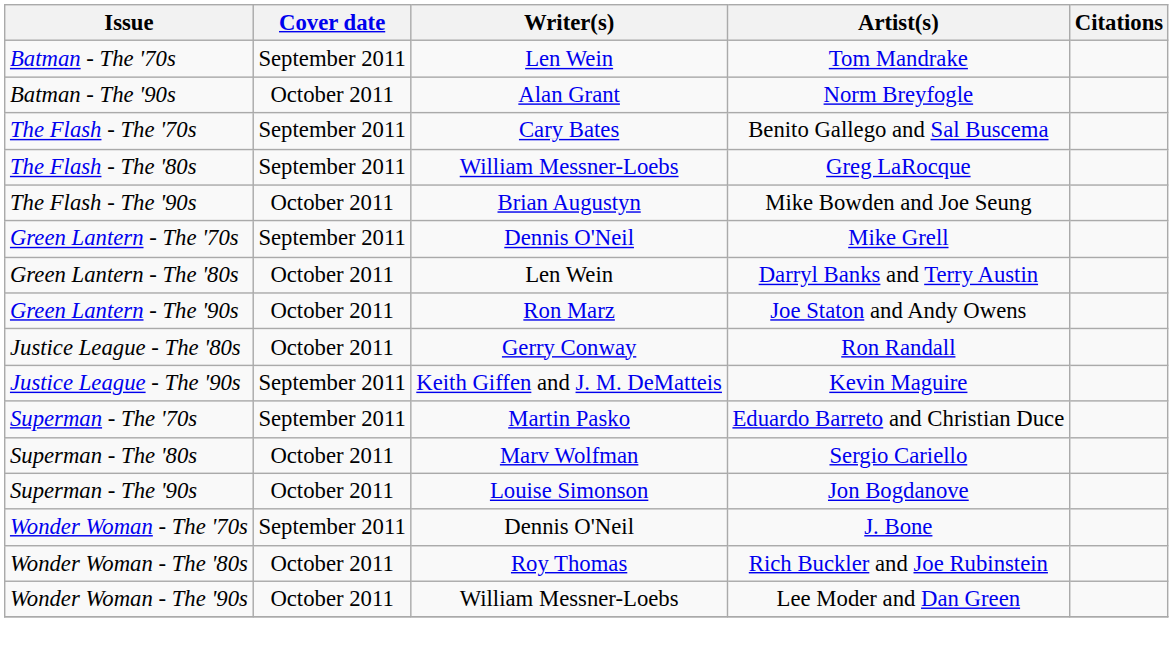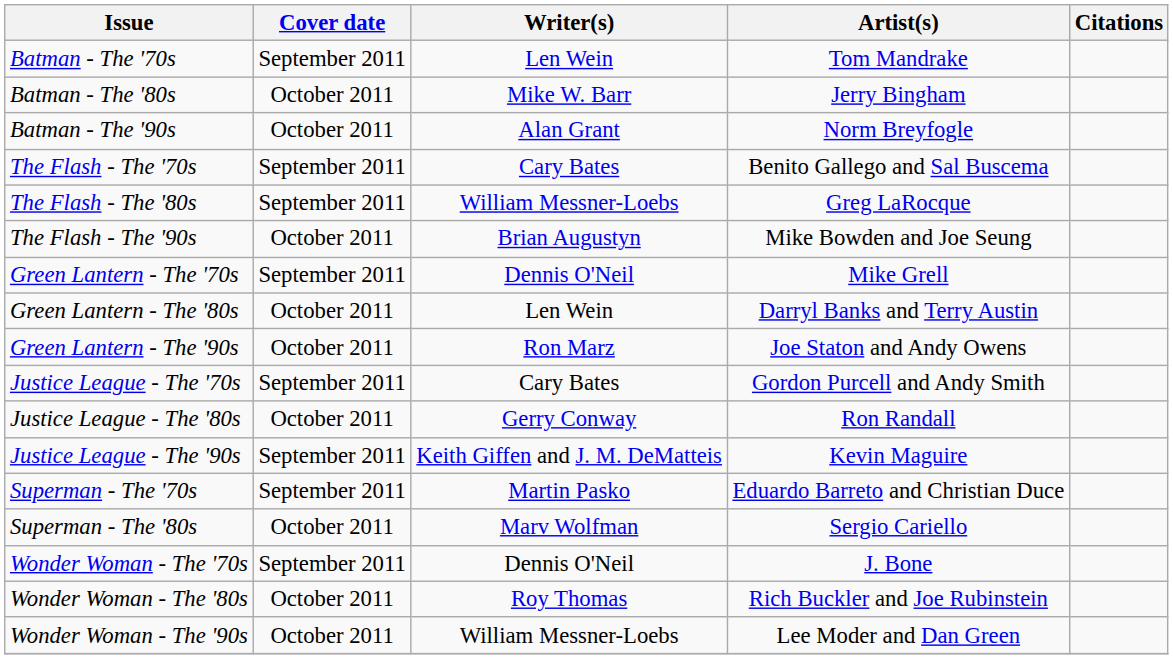 <table class="sortable wikitable">
 <tr>
 <th>Issue</th>
 <th><a href='#'>Cover date</a></th>
 <th>Writer(s)</th>
 <th>Artist(s)</th>
 <th>Citations</th>
 </tr>
 <tr>
 <td><em><a href='#'>Batman</a> - The '70s</em></td>
 <td align="center">September 2011</td>
 <td align="center"><a href='#'>Len Wein</a></td>
 <td align="center"><a href='#'>Tom Mandrake</a></td>
+<td align="center"></td>
+</tr>
+<tr>
+<td><em>Batman - The '80s</em></td>
+<td align="center">October 2011</td>
+<td align="center"><a href='#'>Mike W. Barr</a></td>
+<td align="center"><a href='#'>Jerry Bingham</a></td>
 <td align="center"></td>
 </tr>
 <tr>
 <td><em>Batman - The '90s</em></td>
 <td align="center">October 2011</td>
 <td align="center"><a href='#'>Alan Grant</a></td>
 <td align="center"><a href='#'>Norm Breyfogle</a></td>
 <td align="center"></td>
 </tr>
 <tr>
 <td><em><a href='#'>The Flash</a> - The '70s</em></td>
 <td align="center">September 2011</td>
 <td align="center"><a href='#'>Cary Bates</a></td>
 <td align="center">Benito Gallego and <a href='#'>Sal Buscema</a></td>
 <td align="center"></td>
 </tr>
 <tr>
 <td><em><a href='#'>The Flash</a> - The '80s</em></td>
 <td align="center">September 2011</td>
 <td align="center"><a href='#'>William Messner-Loebs</a></td>
 <td align="center"><a href='#'>Greg LaRocque</a></td>
 <td align="center"></td>
 </tr>
 <tr>
 <td><em>The Flash - The '90s</em></td>
 <td align="center">October 2011</td>
 <td align="center"><a href='#'>Brian Augustyn</a></td>
 <td align="center">Mike Bowden and Joe Seung</td>
 <td align="center"></td>
 </tr>
 <tr>
 <td><em><a href='#'>Green Lantern</a> - The '70s</em></td>
 <td align="center">September 2011</td>
 <td align="center"><a href='#'>Dennis O'Neil</a></td>
 <td align="center"><a href='#'>Mike Grell</a></td>
 <td align="center"></td>
 </tr>
 <tr>
 <td><em>Green Lantern - The '80s</em></td>
 <td align="center">October 2011</td>
 <td align="center">Len Wein</td>
 <td align="center"><a href='#'>Darryl Banks</a> and <a href='#'>Terry Austin</a></td>
 <td align="center"></td>
 </tr>
 <tr>
 <td><em><a href='#'>Green Lantern</a> - The '90s</em></td>
 <td align="center">October 2011</td>
 <td align="center"><a href='#'>Ron Marz</a></td>
 <td align="center"><a href='#'>Joe Staton</a> and Andy Owens</td>
 <td align="center"></td>
 </tr>
 <tr>
+<td><em><a href='#'>Justice League</a> - The '70s</em></td>
+<td align="center">September 2011</td>
+<td align="center">Cary Bates</td>
+<td align="center"><a href='#'>Gordon Purcell</a> and Andy Smith</td>
+<td align="center"></td>
+</tr>
+<tr>
 <td><em>Justice League - The '80s</em></td>
 <td align="center">October 2011</td>
 <td align="center"><a href='#'>Gerry Conway</a></td>
 <td align="center"><a href='#'>Ron Randall</a></td>
 <td align="center"></td>
 </tr>
 <tr>
 <td><em><a href='#'>Justice League</a> - The '90s</em></td>
 <td align="center">September 2011</td>
 <td align="center"><a href='#'>Keith Giffen</a> and <a href='#'>J. M. DeMatteis</a></td>
 <td align="center"><a href='#'>Kevin Maguire</a></td>
 <td align="center"></td>
 </tr>
 <tr>
 <td><em><a href='#'>Superman</a> - The '70s</em></td>
 <td align="center">September 2011</td>
 <td align="center"><a href='#'>Martin Pasko</a></td>
 <td align="center"><a href='#'>Eduardo Barreto</a> and Christian Duce</td>
 <td align="center"></td>
 </tr>
 <tr>
 <td><em>Superman - The '80s</em></td>
 <td align="center">October 2011</td>
 <td align="center"><a href='#'>Marv Wolfman</a></td>
 <td align="center"><a href='#'>Sergio Cariello</a></td>
 <td align="center"></td>
 </tr>
 <tr>
-<td><em>Superman - The '90s</em></td>
-<td align="center">October 2011</td>
-<td align="center"><a href='#'>Louise Simonson</a></td>
-<td align="center"><a href='#'>Jon Bogdanove</a></td>
-<td align="center"></td>
-</tr>
-<tr>
 <td><em><a href='#'>Wonder Woman</a> - The '70s</em></td>
 <td align="center">September 2011</td>
 <td align="center">Dennis O'Neil</td>
 <td align="center"><a href='#'>J. Bone</a></td>
 <td align="center"></td>
 </tr>
 <tr>
 <td><em>Wonder Woman - The '80s</em></td>
 <td align="center">October 2011</td>
 <td align="center"><a href='#'>Roy Thomas</a></td>
 <td align="center"><a href='#'>Rich Buckler</a> and <a href='#'>Joe Rubinstein</a></td>
 <td align="center"></td>
 </tr>
 <tr>
 <td><em>Wonder Woman - The '90s</em></td>
 <td align="center">October 2011</td>
 <td align="center">William Messner-Loebs</td>
 <td align="center">Lee Moder and <a href='#'>Dan Green</a></td>
 <td align="center"></td>
 </tr>
 <tr>
 </tr>
 </table>
